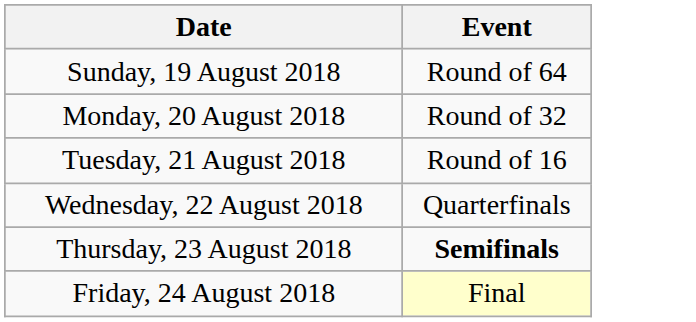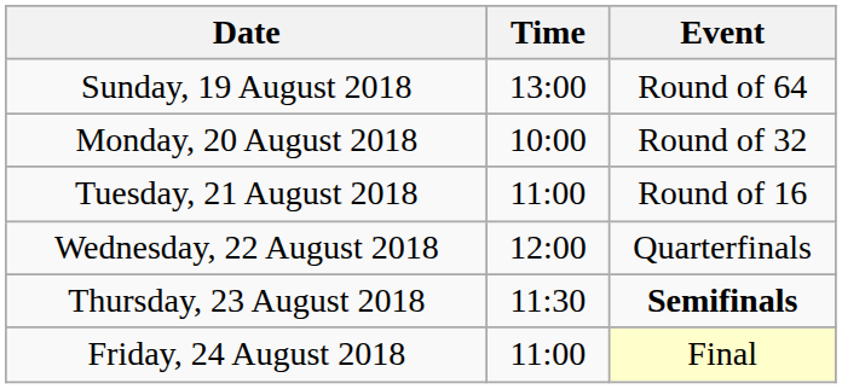 <table class = "wikitable" style="text-align:center;">
 <tr>
 <th width=220>Date</th>
+<th width=50>Time</th>
 <th width=100>Event</th>
 </tr>
 <tr>
 <td>Sunday, 19 August 2018</td>
+<td>13:00</td>
 <td>Round of 64</td>
 </tr>
 <tr>
 <td>Monday, 20 August 2018</td>
+<td>10:00</td>
 <td>Round of 32</td>
 </tr>
 <tr>
 <td>Tuesday, 21 August 2018</td>
+<td>11:00</td>
 <td>Round of 16</td>
 </tr>
 <tr>
 <td>Wednesday, 22 August 2018</td>
+<td>12:00</td>
 <td>Quarterfinals</td>
 </tr>
 <tr>
 <td>Thursday, 23 August 2018</td>
+<td>11:30</td>
 <td><strong>Semifinals</strong></td>
 </tr>
 <tr>
 <td>Friday, 24 August 2018</td>
+<td>11:00</td>
 <td bgcolor=ffffcc>Final</td>
 </tr>
 </table>
